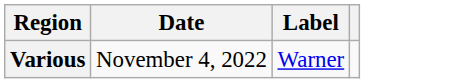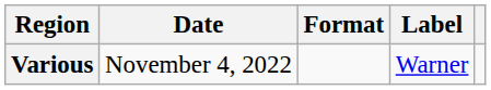 <table class="wikitable plainrowheaders">
 <tr>
 <th scope="col">Region</th>
 <th scope="col">Date</th>
+<th scope="col">Format</th>
 <th scope="col">Label</th>
 <th scope="col"></th>
 </tr>
 <tr>
 <th scope="row">Various</th>
 <td>November 4, 2022</td>
+<td></td>
 <td><a href='#'>Warner</a></td>
 <td align="center"></td>
 </tr>
 </table>
